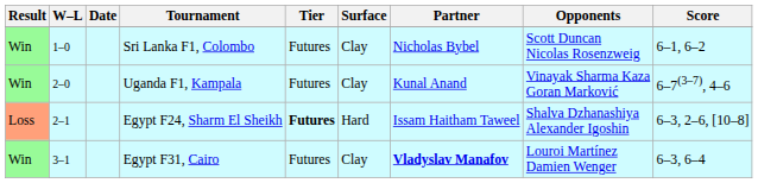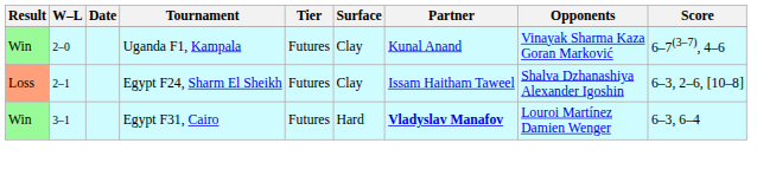 <table class=wikitable>
 <tr>
 <th>Result</th>
 <th class="unsortable">W–L</th>
 <th>Date</th>
 <th>Tournament</th>
 <th>Tier</th>
 <th>Surface</th>
 <th>Partner</th>
 <th>Opponents</th>
 <th class="unsortable">Score</th>
 </tr>
 <tr>
-</tr>
-<tr style="background:#cffcff;">
-<td bgcolor=98FB98>Win</td>
-<td><small>1–0</small></td>
-<td></td>
-<td> Sri Lanka F1, <a href='#'>Colombo</a></td>
-<td>Futures</td>
-<td>Clay</td>
-<td> <a href='#'>Nicholas Bybel</a></td>
-<td> <a href='#'>Scott Duncan</a><br> <a href='#'>Nicolas Rosenzweig</a></td>
-<td>6–1, 6–2</td>
 </tr>
 <tr style="background:#cffcff;">
 <td bgcolor=98FB98>Win</td>
 <td><small>2–0</small></td>
 <td></td>
 <td> Uganda F1, <a href='#'>Kampala</a></td>
 <td>Futures</td>
 <td>Clay</td>
 <td> <a href='#'>Kunal Anand</a></td>
 <td> <a href='#'>Vinayak Sharma Kaza</a><br> <a href='#'>Goran Marković</a></td>
 <td>6–7<sup>(3–7)</sup>, 4–6</td>
 </tr>
 <tr style="background:#cffcff;">
 <td bgcolor=FFA07A>Loss</td>
 <td><small>2–1</small></td>
 <td></td>
 <td> Egypt F24, <a href='#'>Sharm El Sheikh</a></td>
-<td><strong>Futures</strong></td>
-<td>Hard</td>
+<td>Futures</td>
+<td>Clay</td>
 <td> <a href='#'>Issam Haitham Taweel</a></td>
 <td> <a href='#'>Shalva Dzhanashiya</a><br> <a href='#'>Alexander Igoshin</a></td>
 <td>6–3, 2–6, [10–8]</td>
 </tr>
 <tr style="background:#cffcff;">
 <td bgcolor=98FB98>Win</td>
 <td><small>3–1</small></td>
 <td></td>
 <td> Egypt F31, <a href='#'>Cairo</a></td>
 <td>Futures</td>
-<td>Clay</td>
+<td>Hard</td>
 <td><strong> <a href='#'>Vladyslav Manafov</a></strong></td>
 <td> <a href='#'>Louroi Martínez</a><br> <a href='#'>Damien Wenger</a></td>
 <td>6–3, 6–4</td>
 </tr>
 </table>
